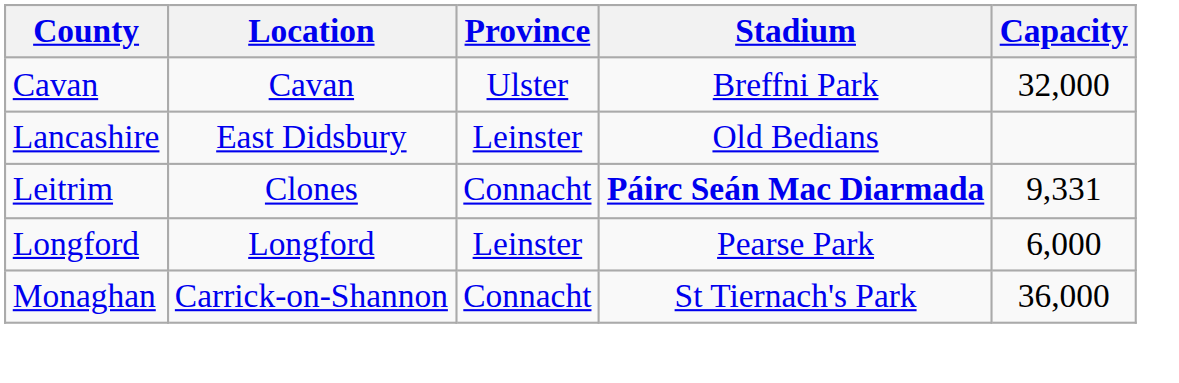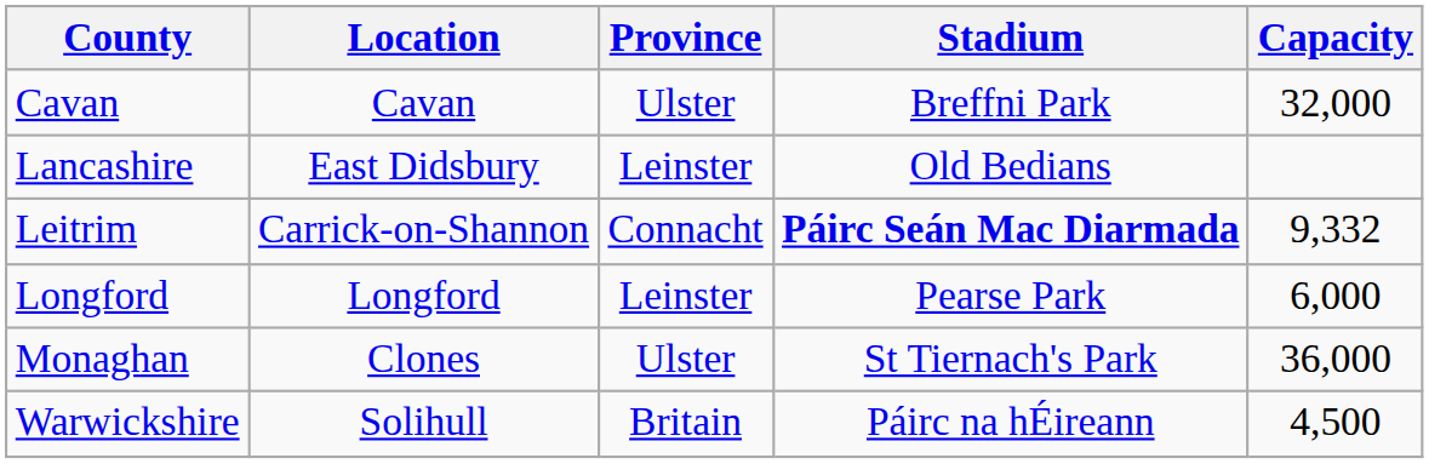 <table class="wikitable sortable" style="text-align:center">
 <tr>
 <th><a href='#'>County</a></th>
 <th><a href='#'>Location</a></th>
 <th><a href='#'>Province</a></th>
 <th><a href='#'>Stadium</a></th>
 <th><a href='#'>Capacity</a></th>
 </tr>
 <tr>
 <td style="text-align:left"> <a href='#'>Cavan</a></td>
 <td><a href='#'>Cavan</a></td>
 <td><a href='#'>Ulster</a></td>
 <td><a href='#'>Breffni Park</a></td>
 <td>32,000</td>
 </tr>
 <tr>
 <td style="text-align:left"> <a href='#'>Lancashire</a></td>
 <td><a href='#'>East Didsbury</a></td>
 <td><a href='#'>Leinster</a></td>
 <td><a href='#'>Old Bedians</a></td>
 <td></td>
 </tr>
 <tr>
 <td style="text-align:left"> <a href='#'>Leitrim</a></td>
-<td><a href='#'>Clones</a></td>
+<td><a href='#'>Carrick-on-Shannon</a></td>
 <td><a href='#'>Connacht</a></td>
 <td><strong><a href='#'>Páirc Seán Mac Diarmada</a></strong></td>
-<td>9,331</td>
+<td>9,332</td>
 </tr>
 <tr>
 <td style="text-align:left"> <a href='#'>Longford</a></td>
 <td><a href='#'>Longford</a></td>
 <td><a href='#'>Leinster</a></td>
 <td><a href='#'>Pearse Park</a></td>
 <td>6,000</td>
 </tr>
 <tr>
 <td style="text-align:left"> <a href='#'>Monaghan</a></td>
-<td><a href='#'>Carrick-on-Shannon</a></td>
-<td><a href='#'>Connacht</a></td>
+<td><a href='#'>Clones</a></td>
+<td><a href='#'>Ulster</a></td>
 <td><a href='#'>St Tiernach's Park</a></td>
 <td>36,000</td>
 </tr>
+<tr>
+<td style="text-align:left"> <a href='#'>Warwickshire</a></td>
+<td><a href='#'>Solihull</a></td>
+<td><a href='#'>Britain</a></td>
+<td><a href='#'>Páirc na hÉireann</a></td>
+<td>4,500</td>
+</tr>
 </table>
